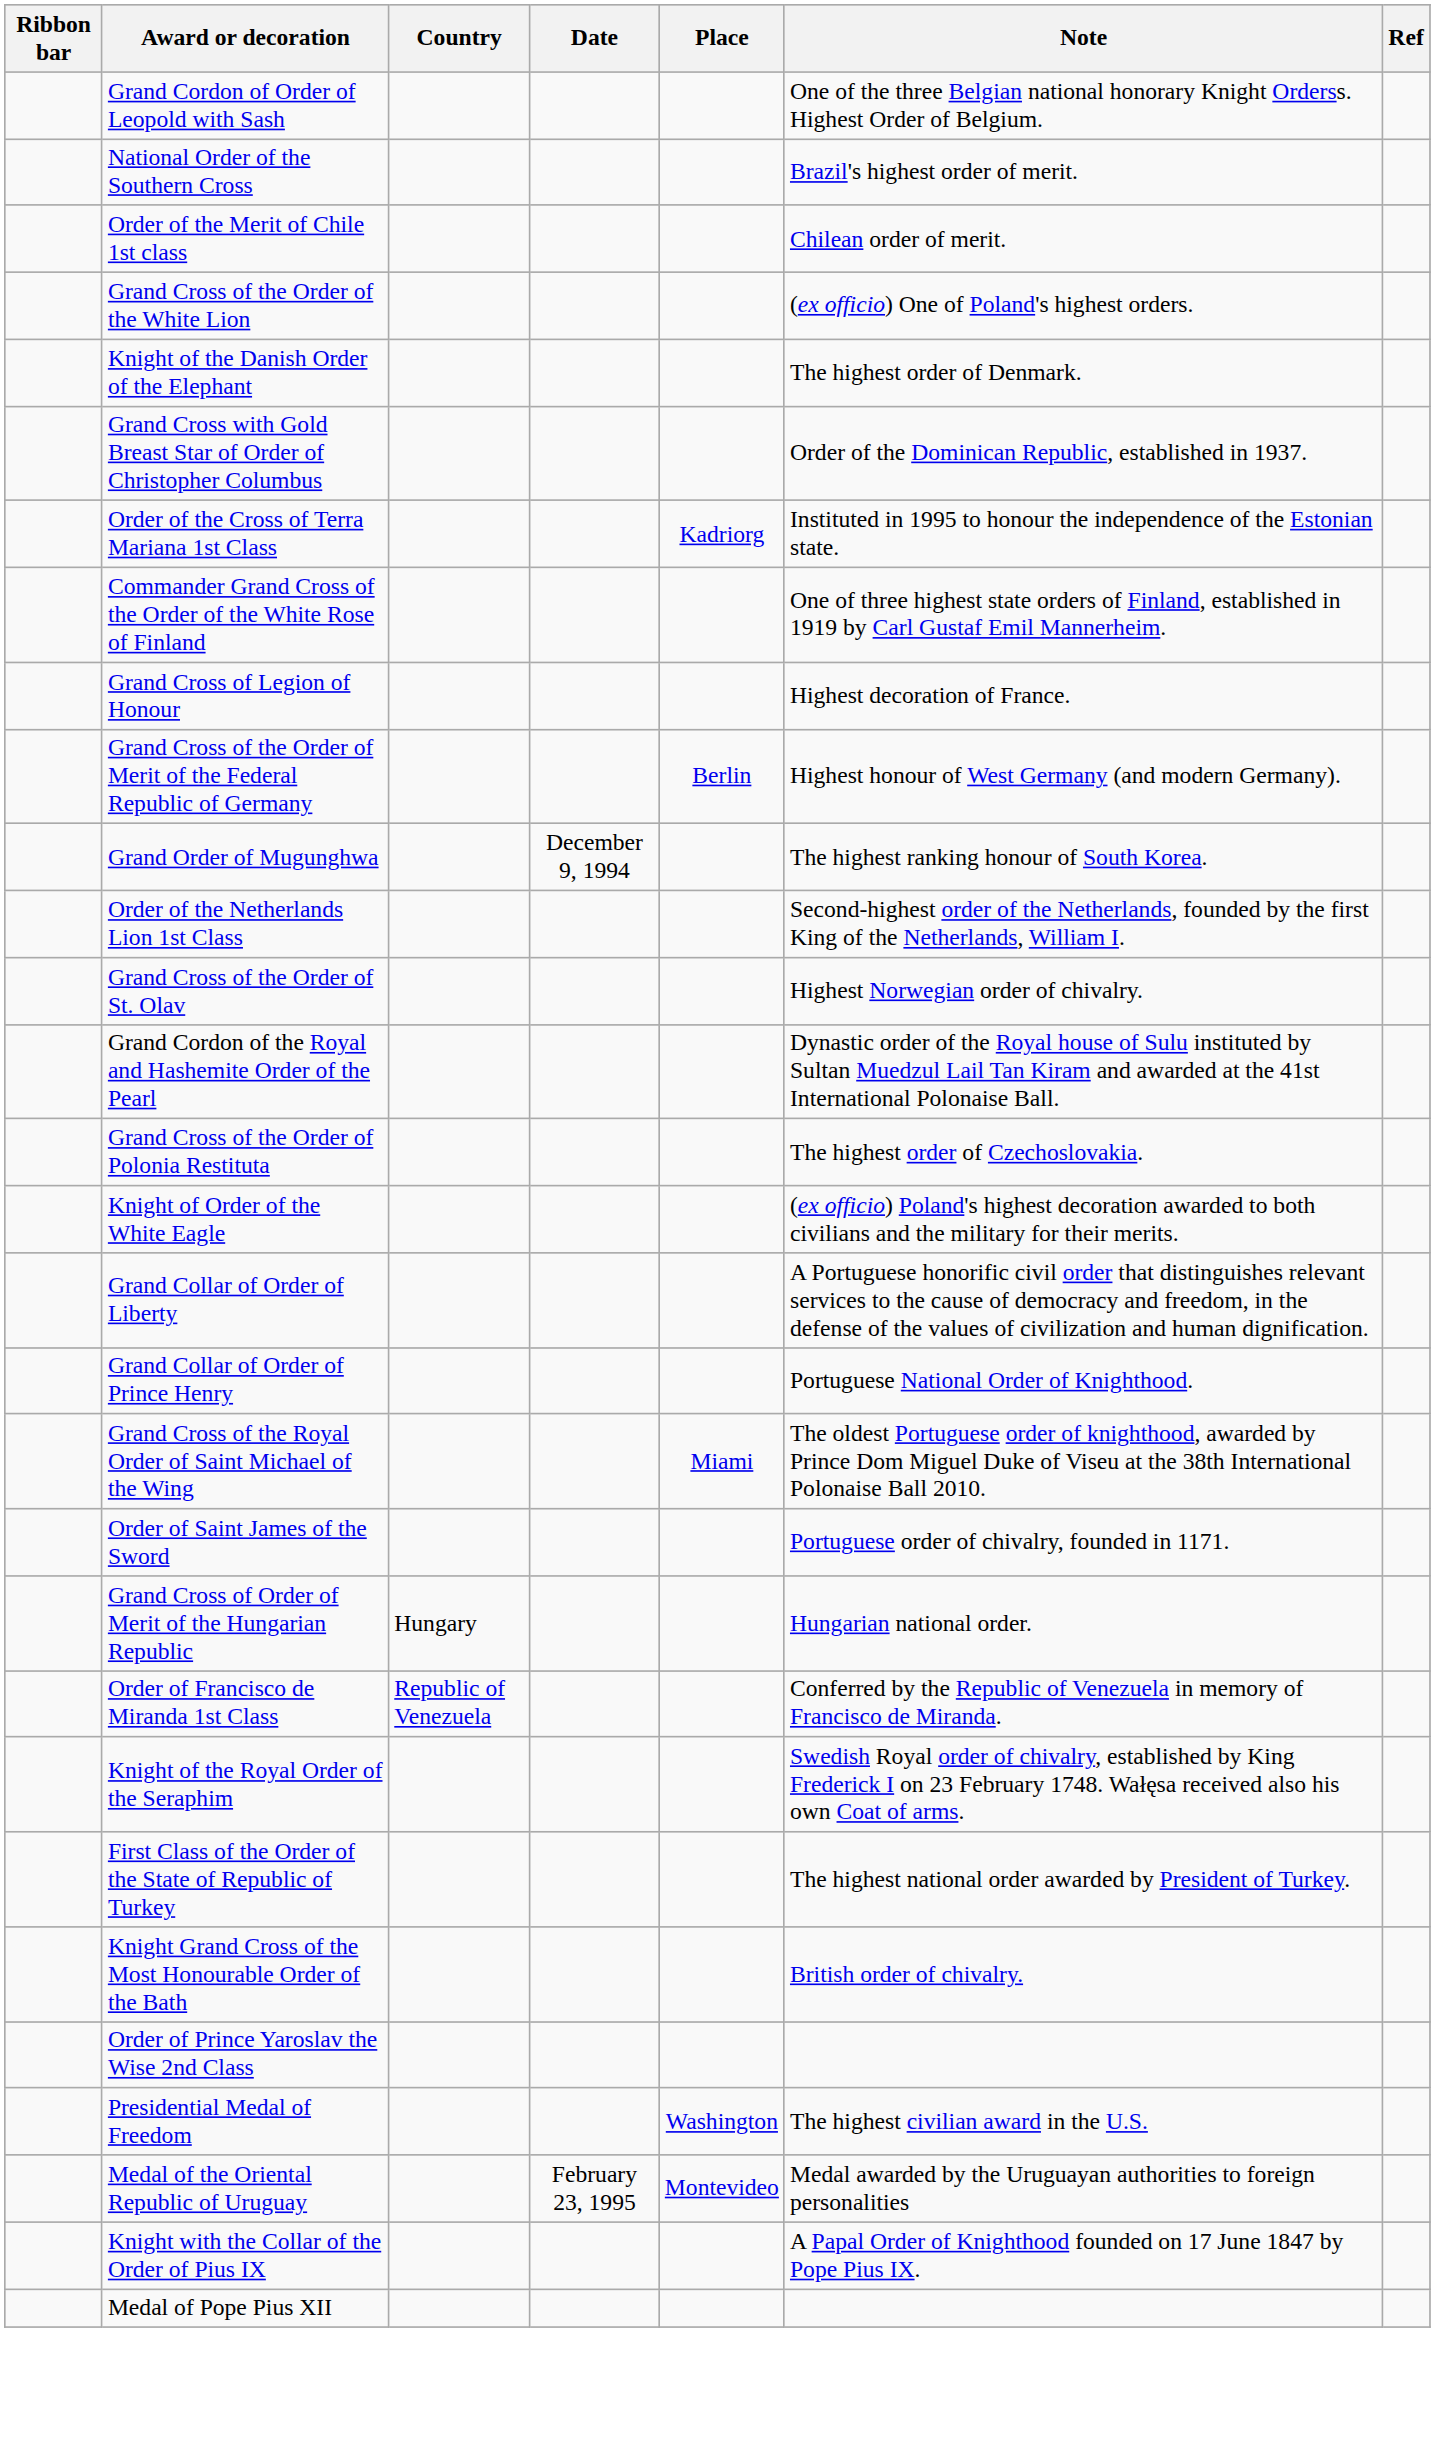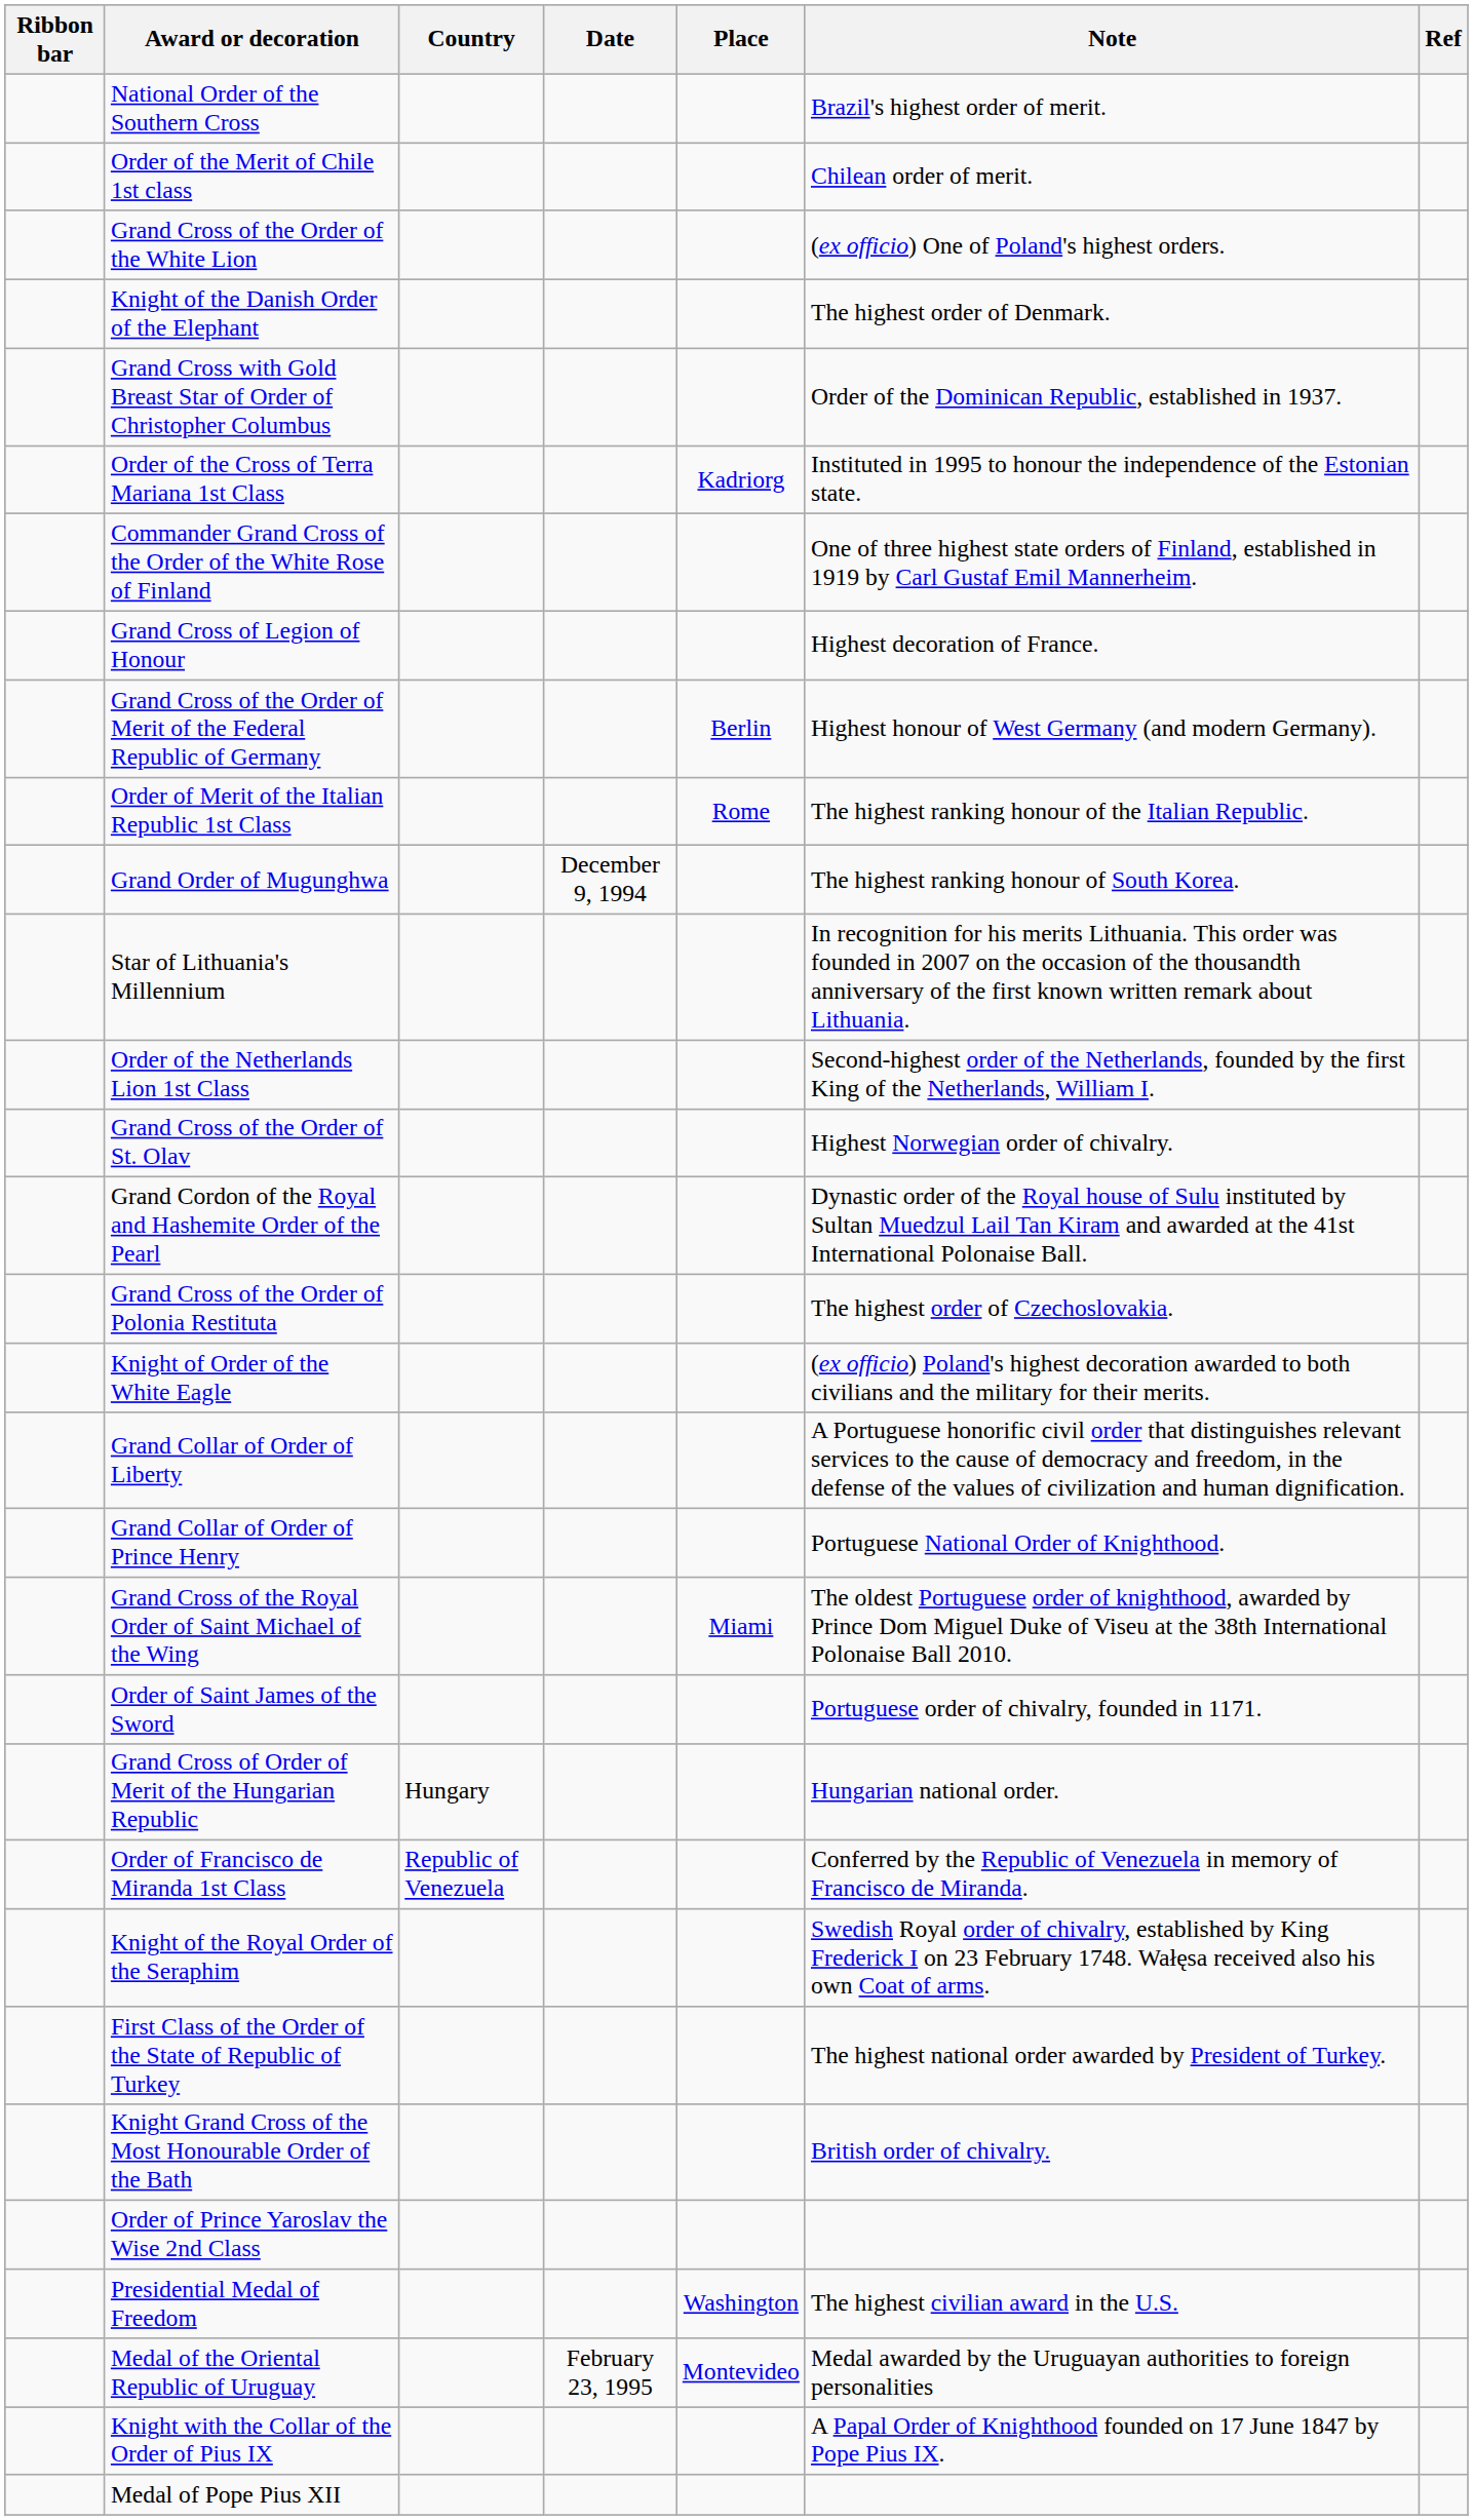 <table class="wikitable sortable" style="font-size: 90%;">
 <tr>
 <th class="unsortable">Ribbon bar</th>
 <th>Award or decoration</th>
 <th>Country</th>
 <th>Date</th>
 <th>Place</th>
 <th class="unsortable">Note</th>
 <th class="unsortable">Ref</th>
-</tr>
-<tr>
-<td></td>
-<td><a href='#'>Grand Cordon of Order of Leopold with Sash</a></td>
-<td></td>
-<td align=center></td>
-<td align=center></td>
-<td>One of the three <a href='#'>Belgian</a> national honorary Knight <a href='#'>Orders</a>s. Highest Order of Belgium.</td>
-<td></td>
 </tr>
 <tr>
 <td></td>
 <td><a href='#'>National Order of the Southern Cross</a></td>
 <td></td>
 <td align=center></td>
 <td align=center></td>
 <td><a href='#'>Brazil</a>'s highest order of merit.</td>
 <td></td>
 </tr>
 <tr>
 <td></td>
 <td><a href='#'>Order of the Merit of Chile 1st class</a></td>
 <td></td>
 <td align=center></td>
 <td align=center></td>
 <td><a href='#'>Chilean</a> order of merit.</td>
 <td></td>
 </tr>
 <tr>
 <td></td>
 <td><a href='#'>Grand Cross of the Order of the White Lion</a></td>
 <td></td>
 <td align=center></td>
 <td align=center></td>
 <td>(<em><a href='#'>ex officio</a></em>) One of <a href='#'>Poland</a>'s highest orders.</td>
 <td></td>
 </tr>
 <tr>
 <td></td>
 <td><a href='#'>Knight of the Danish Order of the Elephant</a></td>
 <td></td>
 <td align=center></td>
 <td align=center></td>
 <td>The highest order of Denmark.</td>
 <td></td>
 </tr>
 <tr>
 <td></td>
 <td><a href='#'>Grand Cross with Gold Breast Star of Order of Christopher Columbus</a></td>
 <td></td>
 <td align=center></td>
 <td align=center></td>
 <td>Order of the <a href='#'>Dominican Republic</a>, established in 1937.</td>
 <td></td>
 </tr>
 <tr>
 <td></td>
 <td><a href='#'>Order of the Cross of Terra Mariana 1st Class</a></td>
 <td></td>
 <td align=center></td>
 <td align=center><a href='#'>Kadriorg</a></td>
 <td>Instituted in 1995 to honour the independence of the <a href='#'>Estonian</a> state.</td>
 <td></td>
 </tr>
 <tr>
 <td></td>
 <td><a href='#'>Commander Grand Cross of the Order of the White Rose of Finland</a></td>
 <td></td>
 <td align=center></td>
 <td align=center></td>
 <td>One of three highest state orders of <a href='#'>Finland</a>, established in 1919 by <a href='#'>Carl Gustaf Emil Mannerheim</a>.</td>
 <td></td>
 </tr>
 <tr>
 <td></td>
 <td><a href='#'>Grand Cross of Legion of Honour</a></td>
 <td></td>
 <td align=center></td>
 <td align=center></td>
 <td>Highest decoration of France.</td>
 <td></td>
 </tr>
 <tr>
 <td></td>
 <td><a href='#'>Grand Cross of the Order of Merit of the Federal Republic of Germany</a></td>
 <td></td>
 <td align=center></td>
 <td align=center><a href='#'>Berlin</a></td>
 <td>Highest honour of <a href='#'>West Germany</a> (and modern Germany).</td>
 <td></td>
 </tr>
 <tr>
 <td></td>
+<td><a href='#'>Order of Merit of the Italian Republic 1st Class</a></td>
+<td></td>
+<td align=center></td>
+<td align=center><a href='#'>Rome</a></td>
+<td>The highest ranking honour of the <a href='#'>Italian Republic</a>.</td>
+<td></td>
+</tr>
+<tr>
+<td></td>
 <td><a href='#'>Grand Order of Mugunghwa</a></td>
 <td></td>
 <td align=center>December 9, 1994</td>
 <td align=center></td>
 <td>The highest ranking honour of <a href='#'>South Korea</a>.</td>
+<td></td>
+</tr>
+<tr>
+<td></td>
+<td>Star of Lithuania's Millennium</td>
+<td></td>
+<td align=center></td>
+<td align=center></td>
+<td>In recognition for his merits Lithuania. This order was founded in 2007 on the occasion of the thousandth anniversary of the first known written remark about <a href='#'>Lithuania</a>.</td>
 <td></td>
 </tr>
 <tr>
 <td></td>
 <td><a href='#'>Order of the Netherlands Lion 1st Class</a></td>
 <td></td>
 <td align=center></td>
 <td align=center></td>
 <td>Second-highest <a href='#'>order of the Netherlands</a>, founded by the first King of the <a href='#'>Netherlands</a>, <a href='#'>William I</a>.</td>
 <td></td>
 </tr>
 <tr>
 <td></td>
 <td><a href='#'>Grand Cross of the Order of St. Olav</a></td>
 <td></td>
 <td align=center></td>
 <td align=center></td>
 <td>Highest <a href='#'>Norwegian</a> order of chivalry.</td>
 <td></td>
 </tr>
 <tr>
 <td></td>
 <td>Grand Cordon of the <a href='#'>Royal and Hashemite Order of the Pearl</a></td>
 <td></td>
 <td></td>
 <td></td>
 <td>Dynastic order of the <a href='#'>Royal house of Sulu</a> instituted by Sultan <a href='#'>Muedzul Lail Tan Kiram</a> and awarded at the 41st International Polonaise Ball.</td>
 <td></td>
 </tr>
 <tr>
 <td></td>
 <td><a href='#'>Grand Cross of the Order of Polonia Restituta</a></td>
 <td></td>
 <td align=center></td>
 <td align=center></td>
 <td>The highest <a href='#'>order</a> of <a href='#'>Czechoslovakia</a>.</td>
 <td></td>
 </tr>
 <tr>
 <td></td>
 <td><a href='#'>Knight of Order of the White Eagle</a></td>
 <td></td>
 <td align=center></td>
 <td align=center></td>
 <td>(<em><a href='#'>ex officio</a></em>) <a href='#'>Poland</a>'s highest decoration awarded to both civilians and the military for their merits.</td>
 <td></td>
 </tr>
 <tr>
 <td></td>
 <td><a href='#'>Grand Collar of Order of Liberty</a></td>
 <td></td>
 <td align=center></td>
 <td align=center></td>
 <td>A Portuguese honorific civil <a href='#'>order</a> that distinguishes relevant services to the cause of democracy and freedom, in the defense of the values of civilization and human dignification.</td>
 <td></td>
 </tr>
 <tr>
 <td></td>
 <td><a href='#'>Grand Collar of Order of Prince Henry</a></td>
 <td></td>
 <td align=center></td>
 <td align=center></td>
 <td>Portuguese <a href='#'>National Order of Knighthood</a>.</td>
 <td></td>
 </tr>
 <tr>
 <td></td>
 <td><a href='#'>Grand Cross of the Royal Order of Saint Michael of the Wing</a></td>
 <td></td>
 <td align=center></td>
 <td align=center><a href='#'>Miami</a></td>
 <td>The oldest <a href='#'>Portuguese</a> <a href='#'>order of knighthood</a>, awarded by Prince Dom Miguel Duke of Viseu at the 38th International Polonaise Ball 2010.</td>
 <td></td>
 </tr>
 <tr>
 <td></td>
 <td><a href='#'>Order of Saint James of the Sword</a></td>
 <td></td>
 <td align=center></td>
 <td align=center></td>
 <td><a href='#'>Portuguese</a> order of chivalry, founded in 1171.</td>
 <td></td>
 </tr>
 <tr>
 <td></td>
 <td><a href='#'>Grand Cross of Order of Merit of the Hungarian Republic</a></td>
 <td> Hungary</td>
 <td align=center></td>
 <td align=center></td>
 <td><a href='#'>Hungarian</a> national order.</td>
 <td></td>
 </tr>
 <tr>
 <td></td>
 <td><a href='#'>Order of Francisco de Miranda 1st Class</a></td>
 <td> <a href='#'>Republic of Venezuela</a></td>
 <td align=center></td>
 <td align=center></td>
 <td>Conferred by the <a href='#'>Republic of Venezuela</a> in memory of <a href='#'>Francisco de Miranda</a>.</td>
 <td></td>
 </tr>
 <tr>
 <td></td>
 <td><a href='#'>Knight of the Royal Order of the Seraphim</a></td>
 <td></td>
 <td align=center></td>
 <td align=center></td>
 <td><a href='#'>Swedish</a> Royal <a href='#'>order of chivalry</a>, established by King <a href='#'>Frederick I</a> on 23 February 1748. Wałęsa received also his own <a href='#'>Coat of arms</a>.</td>
 <td></td>
 </tr>
 <tr>
 <td></td>
 <td><a href='#'>First Class of the Order of the State of Republic of Turkey</a></td>
 <td></td>
 <td align=center></td>
 <td align=center></td>
 <td>The highest national order awarded by <a href='#'>President of Turkey</a>.</td>
 <td></td>
 </tr>
 <tr>
 <td></td>
 <td><a href='#'>Knight Grand Cross of the Most Honourable Order of the Bath</a></td>
 <td></td>
 <td align="center"></td>
 <td align="center"></td>
 <td><a href='#'>British order of chivalry.</a></td>
 <td></td>
 </tr>
 <tr>
 <td></td>
 <td><a href='#'>Order of Prince Yaroslav the Wise 2nd Class</a></td>
 <td></td>
 <td align=center></td>
 <td align=center></td>
 <td></td>
 <td></td>
 </tr>
 <tr>
 <td></td>
 <td><a href='#'>Presidential Medal of Freedom</a></td>
 <td></td>
 <td align=center></td>
 <td align=center><a href='#'>Washington</a></td>
 <td>The highest <a href='#'>civilian award</a> in the <a href='#'>U.S.</a></td>
 <td></td>
 </tr>
 <tr>
 <td></td>
 <td><a href='#'>Medal of the Oriental Republic of Uruguay</a></td>
 <td></td>
 <td align=center>February 23, 1995</td>
 <td align=center><a href='#'>Montevideo</a></td>
 <td>Medal awarded by the Uruguayan authorities to foreign personalities</td>
 <td></td>
 </tr>
 <tr>
 <td></td>
 <td><a href='#'>Knight with the Collar of the Order of Pius IX</a></td>
 <td></td>
 <td align=center></td>
 <td align=center></td>
 <td>A <a href='#'>Papal Order of Knighthood</a> founded on 17 June 1847 by <a href='#'>Pope Pius IX</a>.</td>
 <td></td>
 </tr>
 <tr>
 <td></td>
 <td>Medal of Pope Pius XII</td>
 <td></td>
 <td align=center></td>
 <td align=center></td>
 <td></td>
 <td></td>
 </tr>
 </table>
